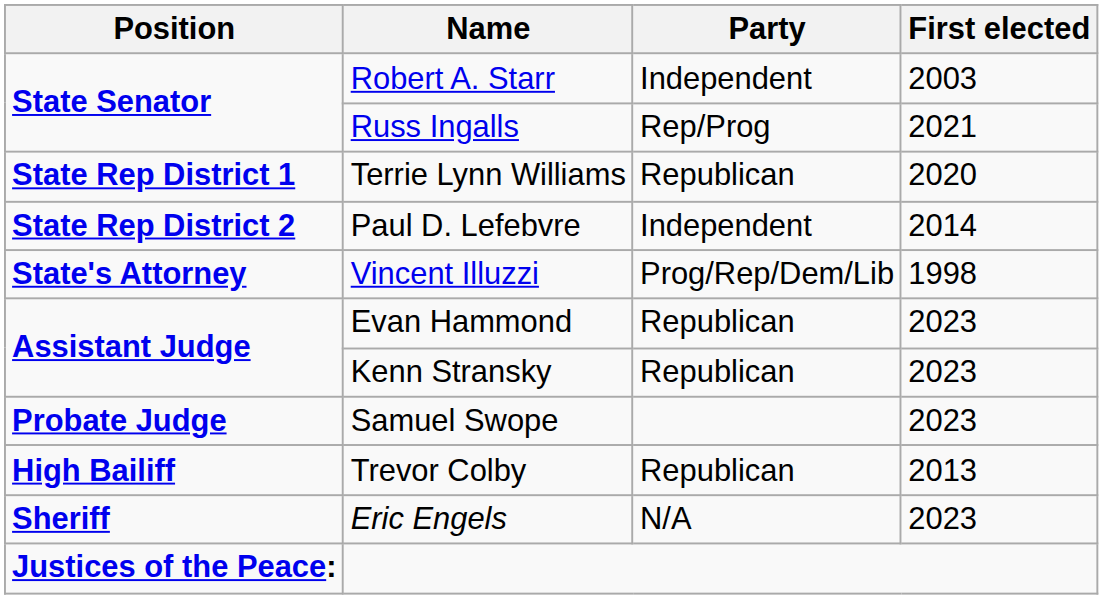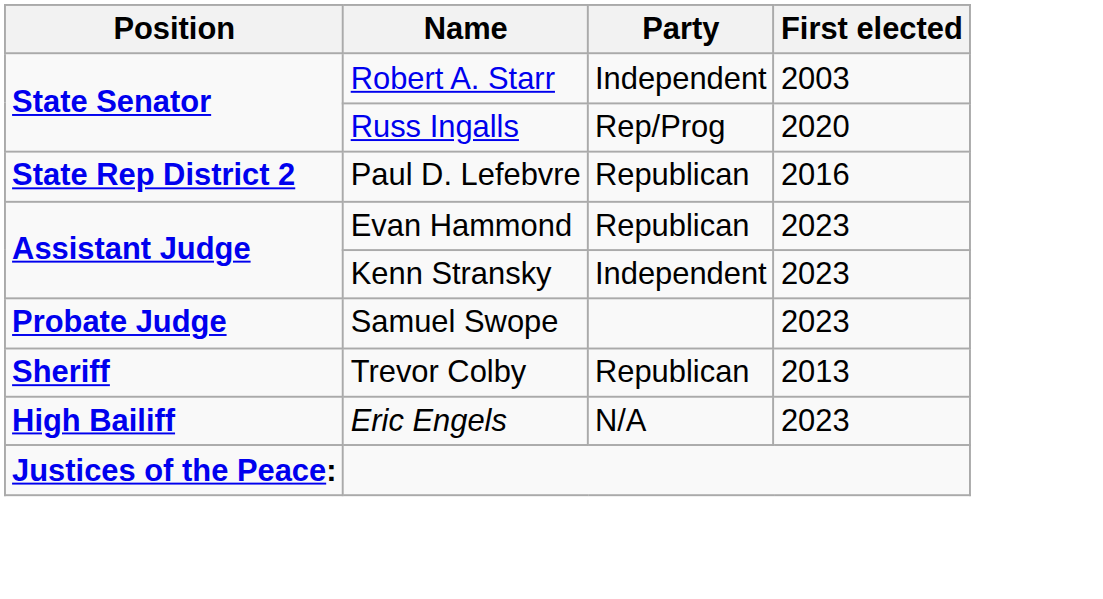 <table class="wikitable sortable">
 <tr>
 <th>Position</th>
 <th>Name</th>
 <th>Party</th>
 <th>First elected</th>
 </tr>
 <tr>
 <td rowspan=2><strong><a href='#'>State Senator</a></strong></td>
 <td><a href='#'>Robert A. Starr</a></td>
 <td>Independent</td>
 <td>2003</td>
 </tr>
 <tr>
 <td><a href='#'>Russ Ingalls</a></td>
 <td>Rep/Prog</td>
-<td>2021</td>
-</tr>
-<tr>
-<td><strong><a href='#'>State Rep District 1</a></strong></td>
-<td>Terrie Lynn Williams</td>
-<td>Republican</td>
 <td>2020</td>
 </tr>
 <tr>
 <td><strong><a href='#'>State Rep District 2</a></strong></td>
 <td>Paul D. Lefebvre</td>
-<td>Independent</td>
-<td>2014</td>
-</tr>
-<tr>
-<td><strong><a href='#'>State's Attorney</a></strong></td>
-<td><a href='#'>Vincent Illuzzi</a></td>
-<td>Prog/Rep/Dem/Lib</td>
-<td>1998</td>
+<td>Republican</td>
+<td>2016</td>
 </tr>
 <tr>
 <td rowspan=2><strong><a href='#'>Assistant Judge</a></strong></td>
 <td>Evan Hammond</td>
 <td>Republican</td>
 <td>2023</td>
 </tr>
 <tr Evan Hammond 2023 Republican>
 <td>Kenn Stransky</td>
-<td>Republican</td>
+<td>Independent</td>
 <td>2023</td>
 </tr>
 <tr>
 <td><strong><a href='#'>Probate Judge</a></strong></td>
 <td>Samuel Swope</td>
 <td></td>
 <td>2023</td>
 </tr>
 <tr>
-<td><strong><a href='#'>High Bailiff</a></strong></td>
+<td><strong><a href='#'>Sheriff</a></strong></td>
 <td>Trevor Colby</td>
 <td>Republican</td>
 <td>2013</td>
 </tr>
 <tr>
-<td><strong><a href='#'>Sheriff</a></strong></td>
+<td><strong><a href='#'>High Bailiff</a></strong></td>
 <td><em>Eric Engels</em></td>
 <td>N/A</td>
 <td>2023</td>
 </tr>
 <tr>
 <td><strong><a href='#'>Justices of the Peace</a>:</strong></td>
 </tr>
 </table>
